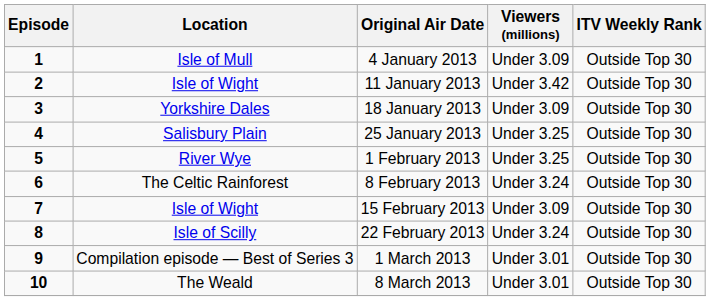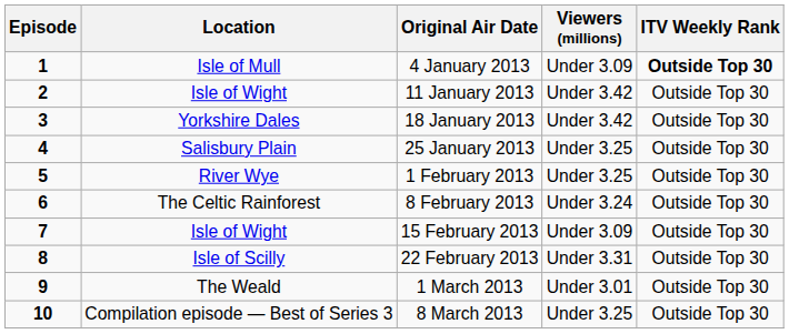 <table class="wikitable" style="text-align:center;">
 <tr>
 <th>Episode</th>
 <th>Location</th>
 <th>Original Air Date</th>
 <th>Viewers<br><small>(millions)</small></th>
 <th>ITV Weekly Rank</th>
 </tr>
 <tr>
 <td><strong>1</strong></td>
 <td><a href='#'>Isle of Mull</a></td>
 <td>4 January 2013</td>
 <td>Under 3.09</td>
-<td>Outside Top 30</td>
+<td><strong>Outside Top 30</strong></td>
 </tr>
 <tr>
 <td><strong>2</strong></td>
 <td><a href='#'>Isle of Wight</a></td>
 <td>11 January 2013</td>
 <td>Under 3.42</td>
 <td>Outside Top 30</td>
 </tr>
 <tr>
 <td><strong>3</strong></td>
 <td><a href='#'>Yorkshire Dales</a></td>
 <td>18 January 2013</td>
-<td>Under 3.09</td>
+<td>Under 3.42</td>
 <td>Outside Top 30</td>
 </tr>
 <tr>
 <td><strong>4</strong></td>
 <td><a href='#'>Salisbury Plain</a></td>
 <td>25 January 2013</td>
 <td>Under 3.25</td>
 <td>Outside Top 30</td>
 </tr>
 <tr>
 <td><strong>5</strong></td>
 <td><a href='#'>River Wye</a></td>
 <td>1 February 2013</td>
 <td>Under 3.25</td>
 <td>Outside Top 30</td>
 </tr>
 <tr>
 <td><strong>6</strong></td>
 <td>The Celtic Rainforest</td>
 <td>8 February 2013</td>
 <td>Under 3.24</td>
 <td>Outside Top 30</td>
 </tr>
 <tr>
 <td><strong>7</strong></td>
 <td><a href='#'>Isle of Wight</a></td>
 <td>15 February 2013</td>
 <td>Under 3.09</td>
 <td>Outside Top 30</td>
 </tr>
 <tr>
 <td><strong>8</strong></td>
 <td><a href='#'>Isle of Scilly</a></td>
 <td>22 February 2013</td>
-<td>Under 3.24</td>
+<td>Under 3.31</td>
 <td>Outside Top 30</td>
 </tr>
 <tr>
 <td><strong>9</strong></td>
-<td>Compilation episode — Best of Series 3</td>
+<td>The Weald</td>
 <td>1 March 2013</td>
 <td>Under 3.01</td>
 <td>Outside Top 30</td>
 </tr>
 <tr>
 <td><strong>10</strong></td>
-<td>The Weald</td>
+<td>Compilation episode — Best of Series 3</td>
 <td>8 March 2013</td>
-<td>Under 3.01</td>
+<td>Under 3.25</td>
 <td>Outside Top 30</td>
 </tr>
 <tr>
 </tr>
 </table>
